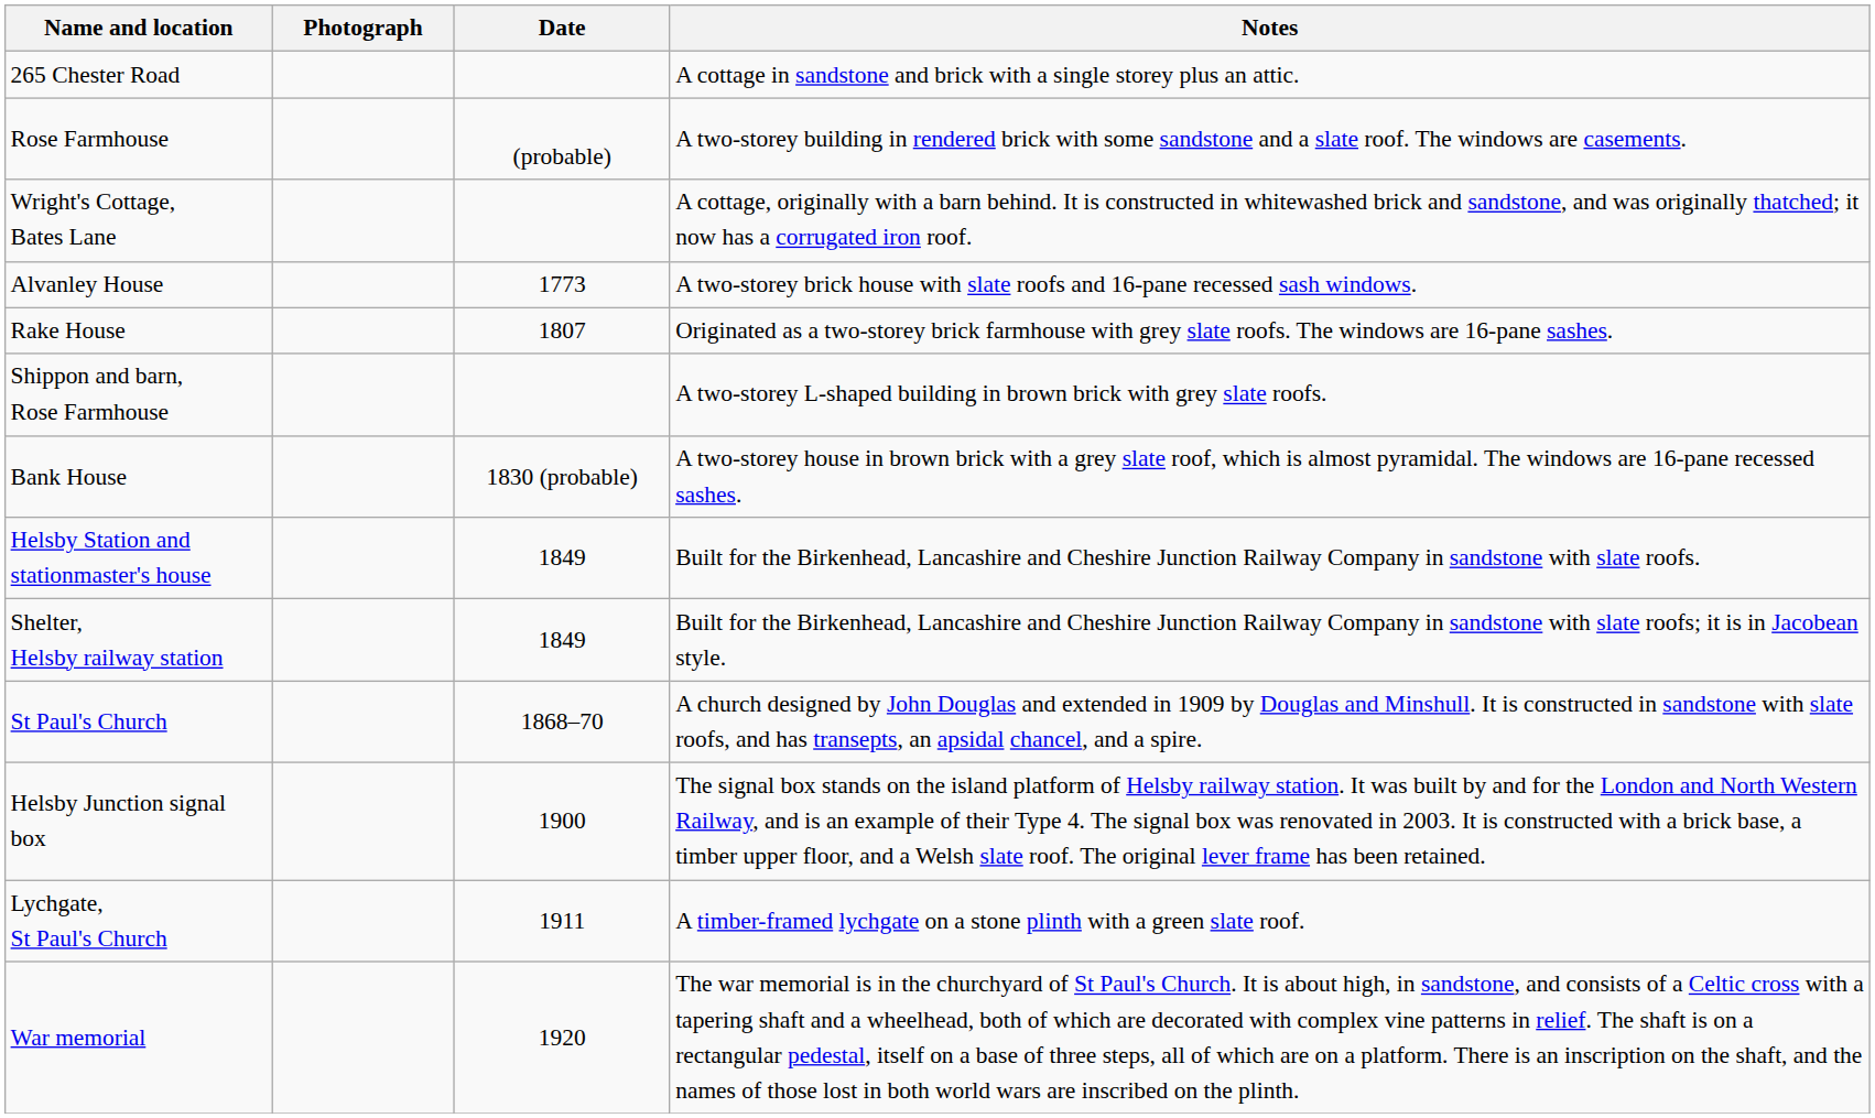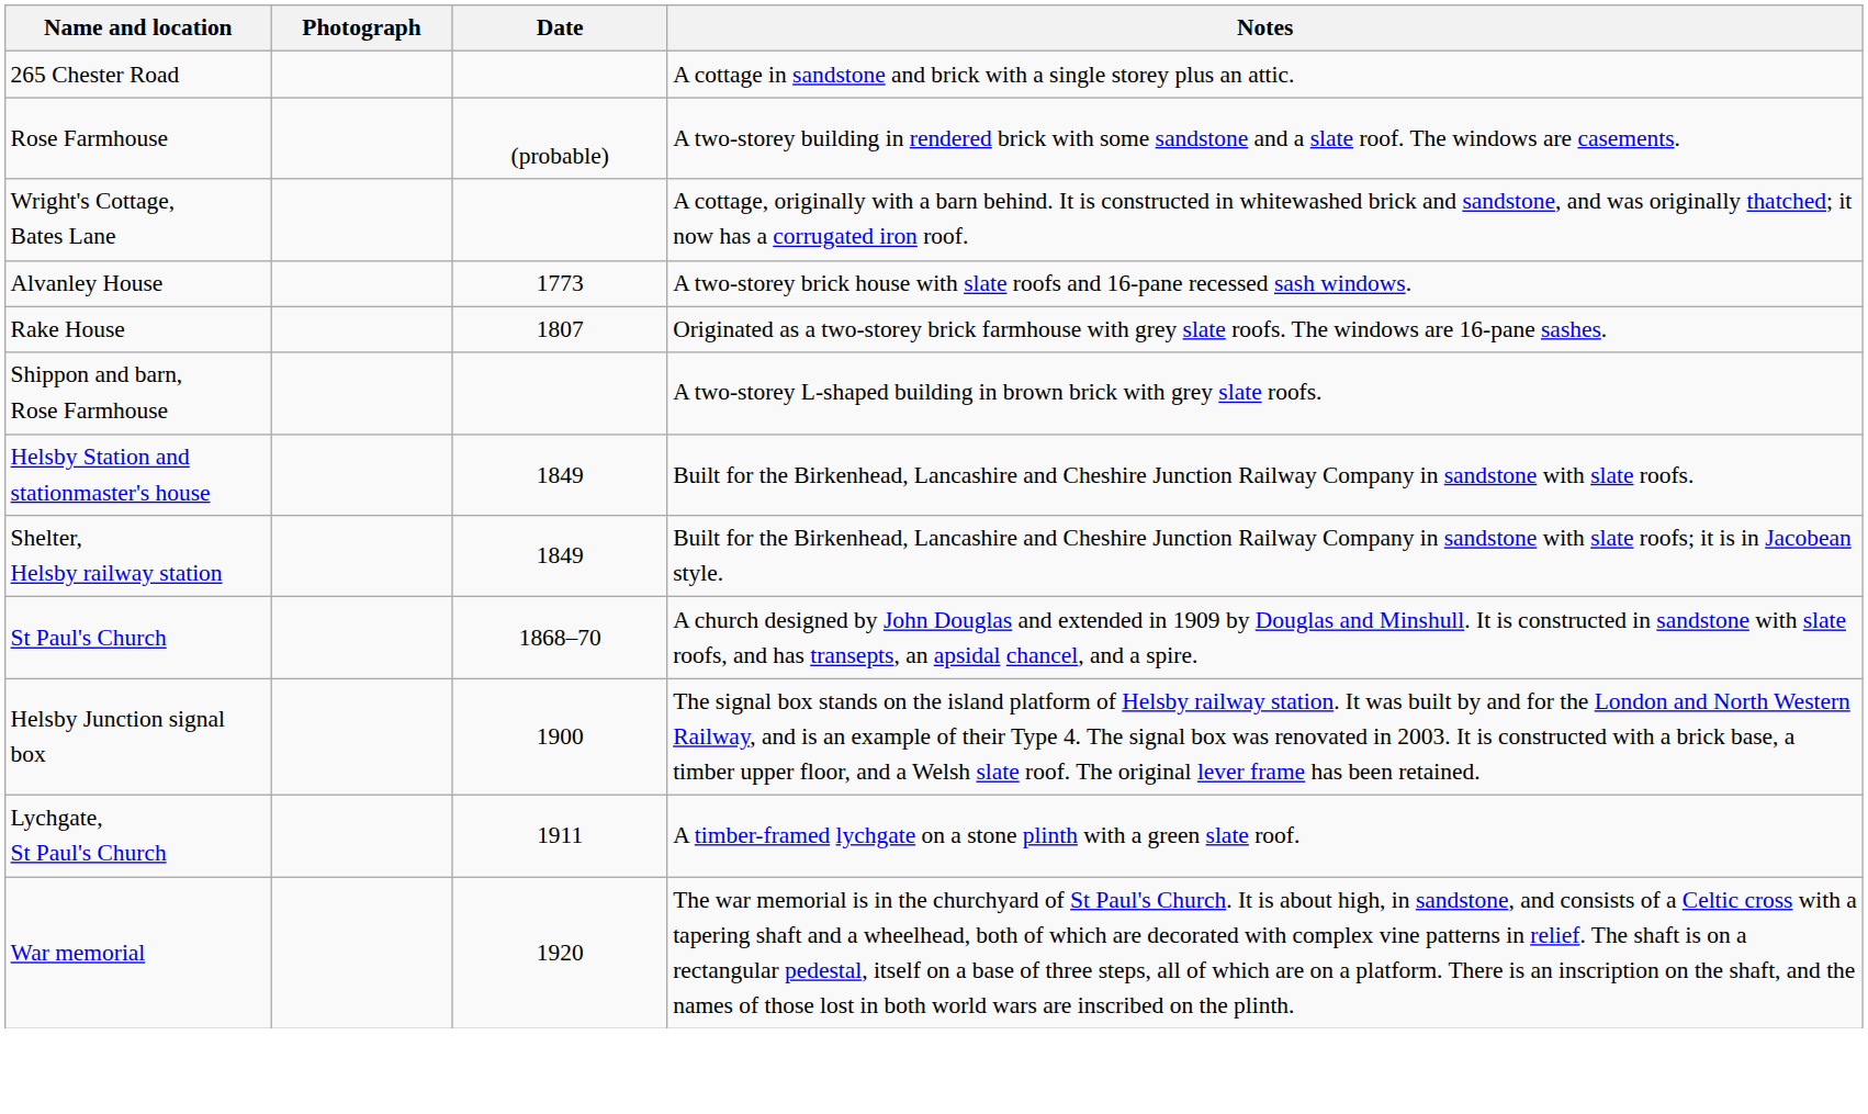 <table class="wikitable sortable plainrowheaders" style="width:100%;border:0px;text-align:left;line-height:150%;">
 <tr>
 <th scope="col"  style="width:150px">Name and location</th>
 <th scope="col"  style="width:100px" class="unsortable">Photograph</th>
 <th scope="col"  style="width:120px">Date</th>
 <th scope="col"  style="width:700px" class="unsortable">Notes</th>
 </tr>
 <tr>
 <td>265 Chester Road<br><small></small></td>
 <td></td>
 <td align="center"></td>
 <td>A cottage in <a href='#'>sandstone</a> and brick with a single storey plus an attic.</td>
 </tr>
 <tr>
 <td>Rose Farmhouse<br><small></small></td>
 <td></td>
 <td align="center"><br>(probable)</td>
 <td>A two-storey building in <a href='#'>rendered</a> brick with some <a href='#'>sandstone</a> and a <a href='#'>slate</a> roof.  The windows are <a href='#'>casements</a>.</td>
 </tr>
 <tr>
 <td>Wright's Cottage,<br>Bates Lane<br><small></small></td>
 <td></td>
 <td align="center"></td>
 <td>A cottage, originally with a barn behind.  It is constructed in whitewashed brick and <a href='#'>sandstone</a>, and was originally <a href='#'>thatched</a>; it now has a <a href='#'>corrugated iron</a> roof.</td>
 </tr>
 <tr>
 <td>Alvanley House<br><small></small></td>
 <td></td>
 <td align="center">1773</td>
 <td>A two-storey brick house with <a href='#'>slate</a> roofs and 16-pane recessed <a href='#'>sash windows</a>.</td>
 </tr>
 <tr>
 <td>Rake House<br><small></small></td>
 <td></td>
 <td align="center">1807</td>
 <td>Originated as a two-storey brick farmhouse with grey <a href='#'>slate</a> roofs.  The windows are 16-pane <a href='#'>sashes</a>.</td>
 </tr>
 <tr>
 <td>Shippon and barn,<br>Rose Farmhouse<br><small></small></td>
 <td></td>
 <td align="center"></td>
 <td>A two-storey L-shaped building in brown brick with grey <a href='#'>slate</a> roofs.</td>
 </tr>
 <tr>
-<td>Bank House<br><small></small></td>
-<td></td>
-<td align="center">1830 (probable)</td>
-<td>A two-storey house in brown brick with a grey <a href='#'>slate</a> roof, which is almost pyramidal.  The windows are 16-pane recessed <a href='#'>sashes</a>.</td>
-</tr>
-<tr>
 <td><a href='#'>Helsby Station and stationmaster's house</a><br><small></small></td>
 <td></td>
 <td align="center">1849</td>
 <td>Built for the Birkenhead, Lancashire and Cheshire Junction Railway Company in <a href='#'>sandstone</a> with <a href='#'>slate</a> roofs.</td>
 </tr>
 <tr>
 <td>Shelter,<br><a href='#'>Helsby railway station</a><br><small></small></td>
 <td></td>
 <td align="center">1849</td>
 <td>Built for the Birkenhead, Lancashire and Cheshire Junction Railway Company in <a href='#'>sandstone</a> with <a href='#'>slate</a> roofs; it is in <a href='#'>Jacobean</a> style.</td>
 </tr>
 <tr>
 <td><a href='#'>St Paul's Church</a><br><small></small></td>
 <td></td>
 <td align="center">1868–70</td>
 <td>A church designed by <a href='#'>John Douglas</a> and extended in 1909 by <a href='#'>Douglas and Minshull</a>.  It is constructed in <a href='#'>sandstone</a> with <a href='#'>slate</a> roofs, and has <a href='#'>transepts</a>, an <a href='#'>apsidal</a> <a href='#'>chancel</a>, and a spire.</td>
 </tr>
 <tr>
 <td>Helsby Junction signal box<br><small></small></td>
 <td></td>
 <td align="center">1900</td>
 <td>The signal box stands on the island platform of <a href='#'>Helsby railway station</a>.  It was built by and for the <a href='#'>London and North Western Railway</a>, and is an example of their Type 4.  The signal box was renovated in 2003.  It is constructed with a brick base, a timber upper floor, and a Welsh <a href='#'>slate</a> roof.  The original <a href='#'>lever frame</a> has been retained.</td>
 </tr>
 <tr>
 <td>Lychgate,<br><a href='#'>St Paul's Church</a><br><small></small></td>
 <td></td>
 <td align="center">1911</td>
 <td>A <a href='#'>timber-framed</a> <a href='#'>lychgate</a> on a stone <a href='#'>plinth</a> with a green <a href='#'>slate</a> roof.</td>
 </tr>
 <tr>
 <td><a href='#'>War memorial</a><br><small></small></td>
 <td></td>
 <td align="center">1920</td>
 <td>The war memorial is in the churchyard of <a href='#'>St Paul's Church</a>.  It is about  high, in <a href='#'>sandstone</a>, and consists of a <a href='#'>Celtic cross</a> with a tapering shaft and a wheelhead, both of which are decorated with complex vine patterns in <a href='#'>relief</a>.  The shaft is on a rectangular <a href='#'>pedestal</a>, itself on a base of three steps, all of which are on a platform.  There is an inscription on the shaft, and the names of those lost in both world wars are inscribed on the plinth.</td>
 </tr>
 <tr>
 </tr>
 </table>
